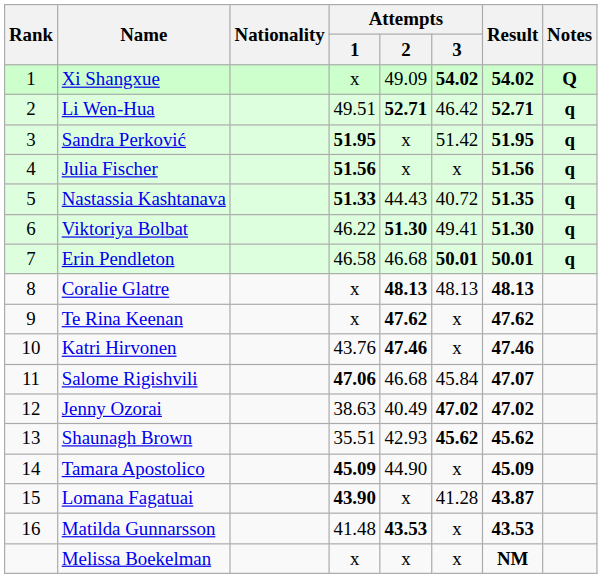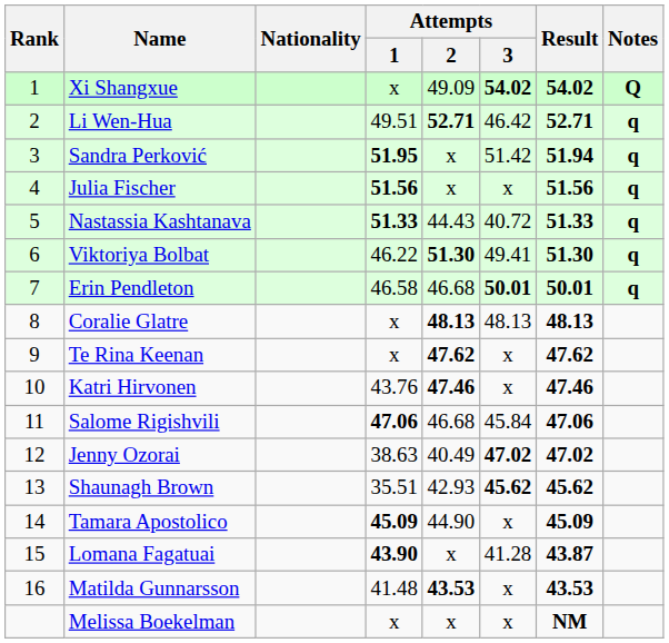 <table class="wikitable sortable" style="text-align:center">
 <tr>
 <th rowspan=2>Rank</th>
 <th rowspan=2>Name</th>
 <th rowspan=2>Nationality</th>
 <th colspan=3>Attempts</th>
 <th rowspan=2>Result</th>
 <th rowspan=2>Notes</th>
 </tr>
 <tr>
 <th>1</th>
 <th>2</th>
 <th>3</th>
 </tr>
 <tr bgcolor=ccffcc>
 <td>1</td>
 <td align=left><a href='#'>Xi Shangxue</a></td>
 <td align=left></td>
 <td>x</td>
 <td>49.09</td>
 <td><strong>54.02</strong></td>
 <td><strong>54.02</strong></td>
 <td><strong>Q</strong></td>
 </tr>
 <tr bgcolor=ddffdd>
 <td>2</td>
 <td align=left><a href='#'>Li Wen-Hua</a></td>
 <td align=left></td>
 <td>49.51</td>
 <td><strong>52.71</strong></td>
 <td>46.42</td>
 <td><strong>52.71</strong></td>
 <td><strong>q</strong></td>
 </tr>
 <tr bgcolor=ddffdd>
 <td>3</td>
 <td align=left><a href='#'>Sandra Perković</a></td>
 <td align=left></td>
 <td><strong>51.95</strong></td>
 <td>x</td>
 <td>51.42</td>
-<td><strong>51.95</strong></td>
+<td><strong>51.94</strong></td>
 <td><strong>q</strong></td>
 </tr>
 <tr bgcolor=ddffdd>
 <td>4</td>
 <td align=left><a href='#'>Julia Fischer</a></td>
 <td align=left></td>
 <td><strong>51.56</strong></td>
 <td>x</td>
 <td>x</td>
 <td><strong>51.56</strong></td>
 <td><strong>q</strong></td>
 </tr>
 <tr bgcolor=ddffdd>
 <td>5</td>
 <td align=left><a href='#'>Nastassia Kashtanava</a></td>
 <td align=left></td>
 <td><strong>51.33</strong></td>
 <td>44.43</td>
 <td>40.72</td>
-<td><strong>51.35</strong></td>
+<td><strong>51.33</strong></td>
 <td><strong>q</strong></td>
 </tr>
 <tr bgcolor=ddffdd>
 <td>6</td>
 <td align=left><a href='#'>Viktoriya Bolbat</a></td>
 <td align=left></td>
 <td>46.22</td>
 <td><strong>51.30</strong></td>
 <td>49.41</td>
 <td><strong>51.30</strong></td>
 <td><strong>q</strong></td>
 </tr>
 <tr bgcolor=ddffdd>
 <td>7</td>
 <td align=left><a href='#'>Erin Pendleton</a></td>
 <td align=left></td>
 <td>46.58</td>
 <td>46.68</td>
 <td><strong>50.01</strong></td>
 <td><strong>50.01</strong></td>
 <td><strong>q</strong></td>
 </tr>
 <tr>
 <td>8</td>
 <td align=left><a href='#'>Coralie Glatre</a></td>
 <td align=left></td>
 <td>x</td>
 <td><strong>48.13</strong></td>
 <td>48.13</td>
 <td><strong>48.13</strong></td>
 <td></td>
 </tr>
 <tr>
 <td>9</td>
 <td align=left><a href='#'>Te Rina Keenan</a></td>
 <td align=left></td>
 <td>x</td>
 <td><strong>47.62</strong></td>
 <td>x</td>
 <td><strong>47.62</strong></td>
 <td></td>
 </tr>
 <tr>
 <td>10</td>
 <td align=left><a href='#'>Katri Hirvonen</a></td>
 <td align=left></td>
 <td>43.76</td>
 <td><strong>47.46</strong></td>
 <td>x</td>
 <td><strong>47.46</strong></td>
 <td></td>
 </tr>
 <tr>
 <td>11</td>
 <td align=left><a href='#'>Salome Rigishvili</a></td>
 <td align=left></td>
 <td><strong>47.06</strong></td>
 <td>46.68</td>
 <td>45.84</td>
-<td><strong>47.07</strong></td>
+<td><strong>47.06</strong></td>
 <td></td>
 </tr>
 <tr>
 <td>12</td>
 <td align=left><a href='#'>Jenny Ozorai</a></td>
 <td align=left></td>
 <td>38.63</td>
 <td>40.49</td>
 <td><strong>47.02</strong></td>
 <td><strong>47.02</strong></td>
 <td></td>
 </tr>
 <tr>
 <td>13</td>
 <td align=left><a href='#'>Shaunagh Brown</a></td>
 <td align=left></td>
 <td>35.51</td>
 <td>42.93</td>
 <td><strong>45.62</strong></td>
 <td><strong>45.62</strong></td>
 <td></td>
 </tr>
 <tr>
 <td>14</td>
 <td align=left><a href='#'>Tamara Apostolico</a></td>
 <td align=left></td>
 <td><strong>45.09</strong></td>
 <td>44.90</td>
 <td>x</td>
 <td><strong>45.09</strong></td>
 <td></td>
 </tr>
 <tr>
 <td>15</td>
 <td align=left><a href='#'>Lomana Fagatuai</a></td>
 <td align=left></td>
 <td><strong>43.90</strong></td>
 <td>x</td>
 <td>41.28</td>
 <td><strong>43.87</strong></td>
 <td></td>
 </tr>
 <tr>
 <td>16</td>
 <td align=left><a href='#'>Matilda Gunnarsson</a></td>
 <td align=left></td>
 <td>41.48</td>
 <td><strong>43.53</strong></td>
 <td>x</td>
 <td><strong>43.53</strong></td>
 <td></td>
 </tr>
 <tr>
 <td></td>
 <td align=left><a href='#'>Melissa Boekelman</a></td>
 <td align=left></td>
 <td>x</td>
 <td>x</td>
 <td>x</td>
 <td><strong>NM</strong></td>
 <td></td>
 </tr>
 </table>
